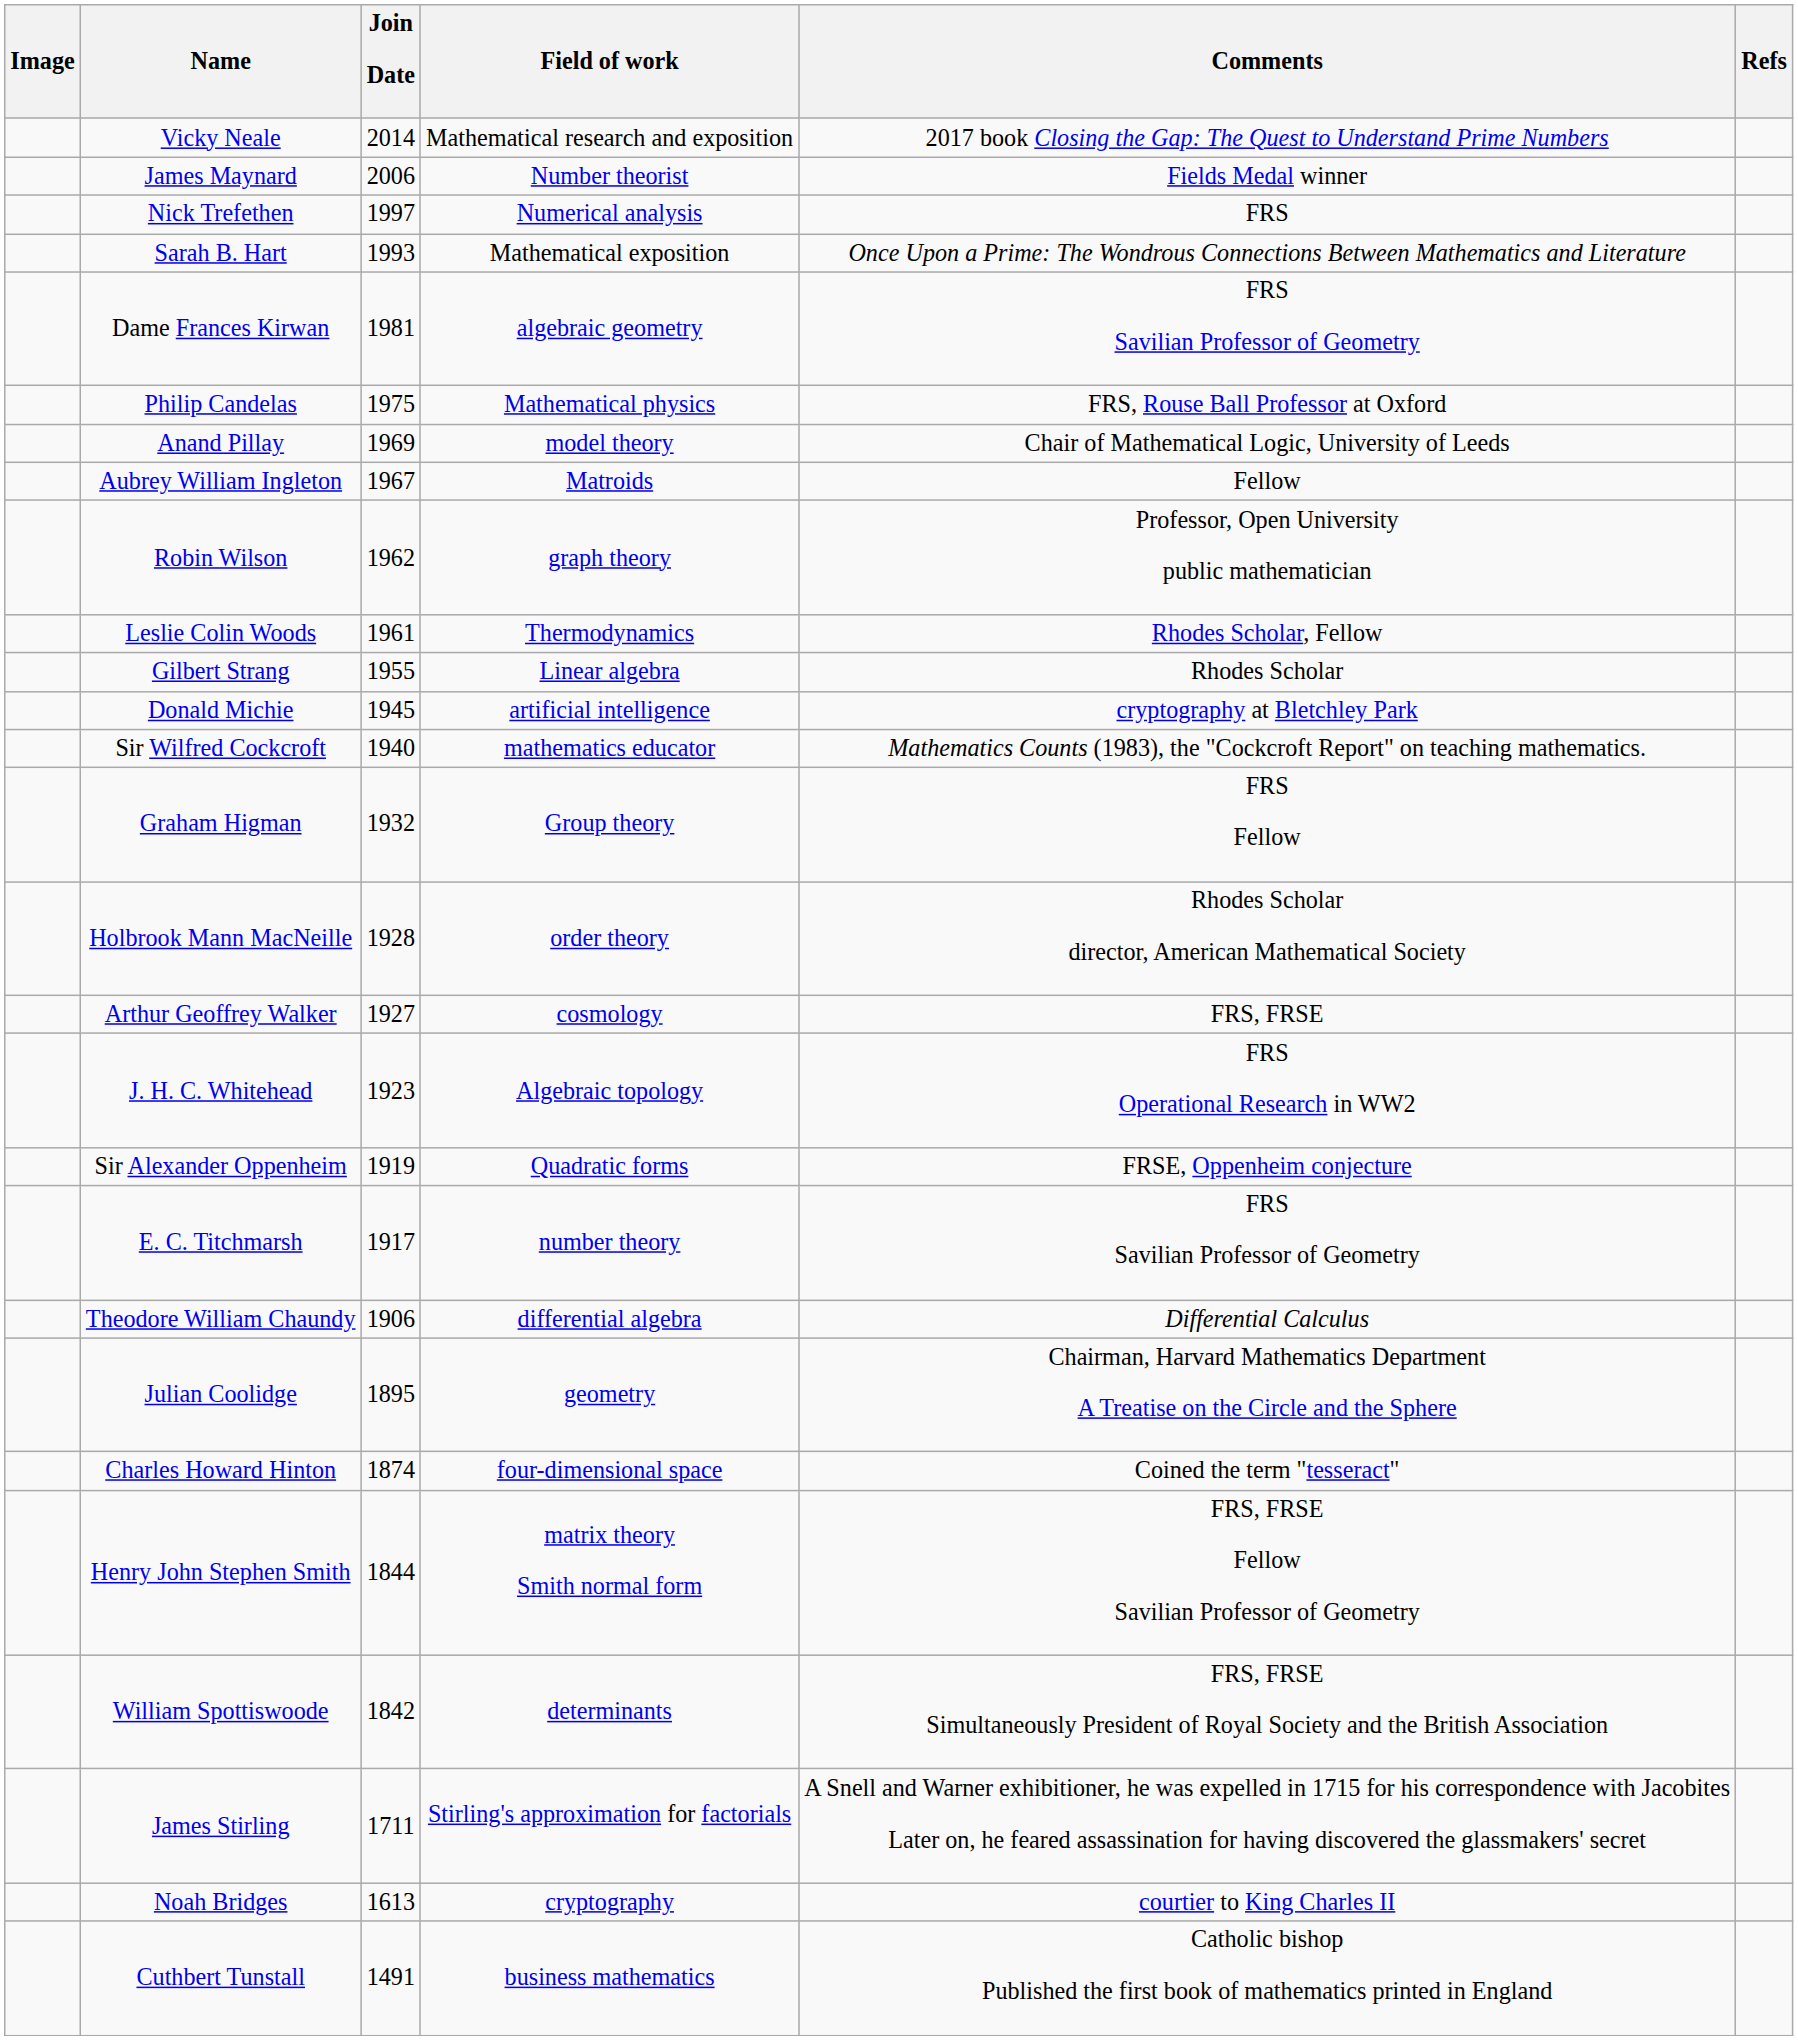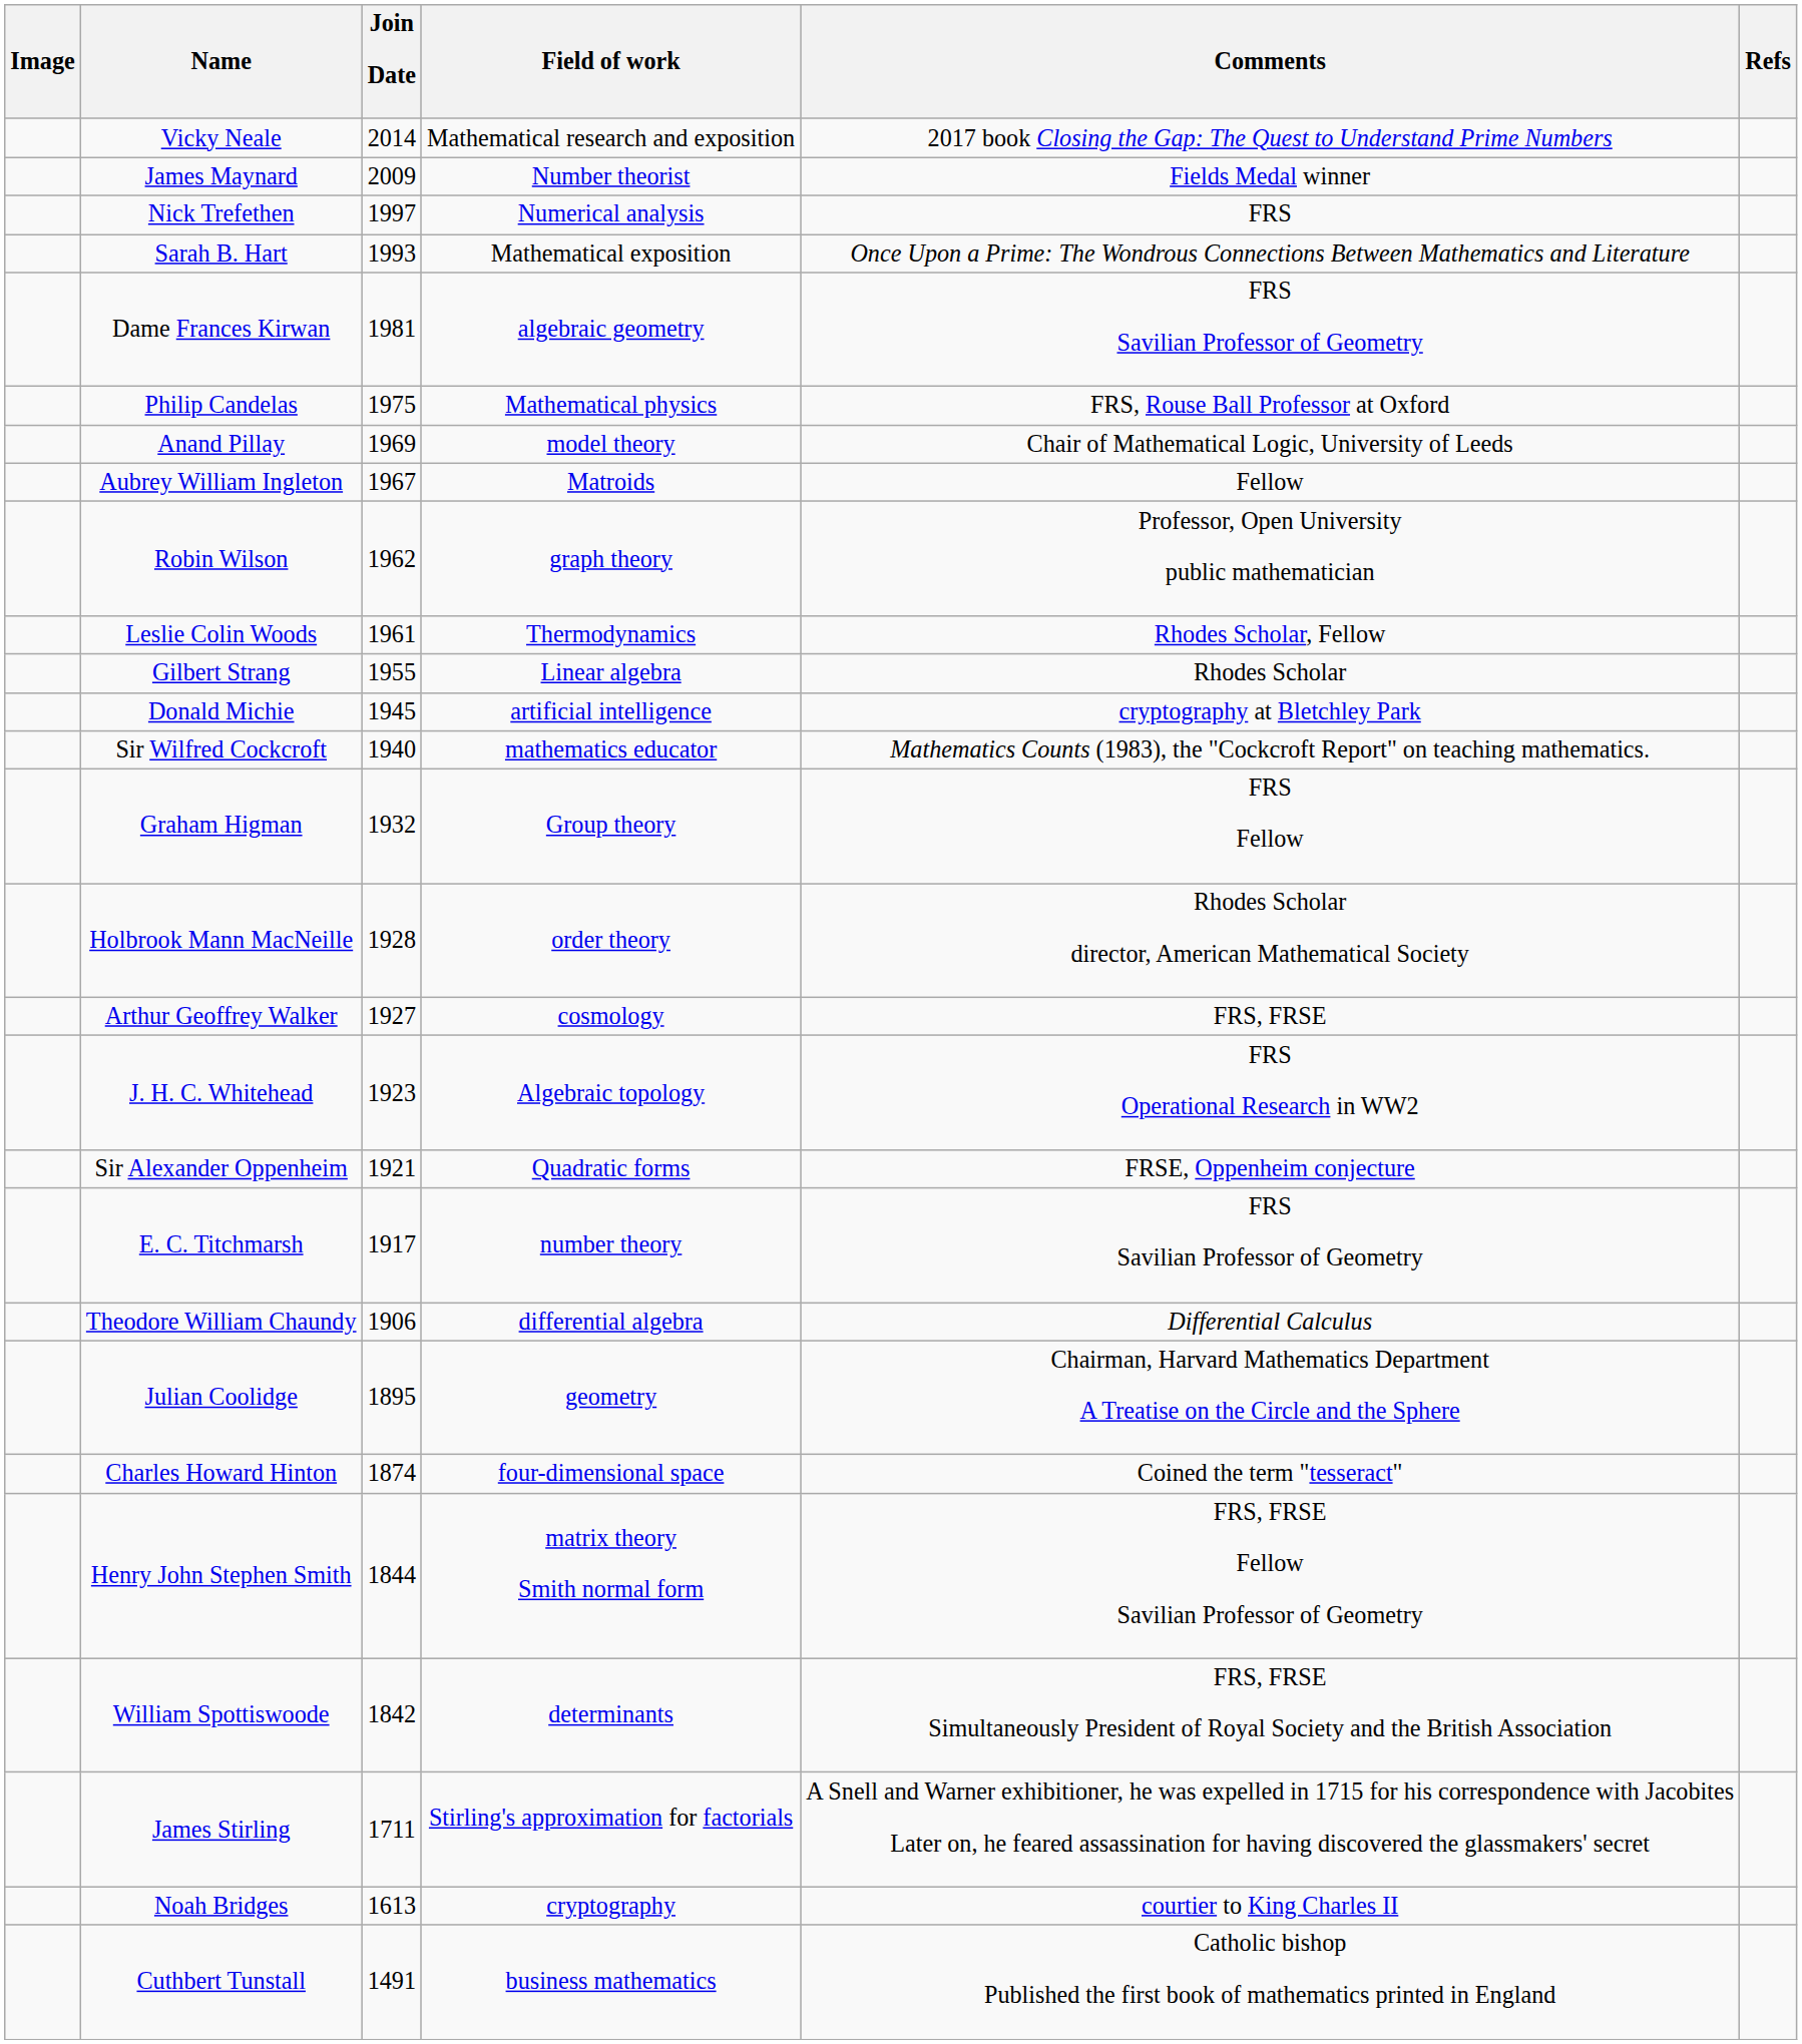 <table class="wikitable sortable" style="text-align:center; border:none;">
 <tr>
 <th class="unsortable">Image</th>
 <th>Name</th>
 <th>Join<p>Date</p></th>
 <th>Field of work</th>
 <th>Comments</th>
 <th>Refs</th>
 </tr>
 <tr>
 <td></td>
 <td><a href='#'>Vicky Neale</a></td>
 <td>2014</td>
 <td>Mathematical research and exposition</td>
 <td>2017 book <em><a href='#'>Closing the Gap: The Quest to Understand Prime Numbers</a></em></td>
 <td></td>
 </tr>
 <tr>
 <td></td>
 <td><a href='#'>James Maynard</a></td>
-<td>2006</td>
+<td>2009</td>
 <td><a href='#'>Number theorist</a></td>
 <td><a href='#'>Fields Medal</a> winner</td>
 <td></td>
 </tr>
 <tr>
 <td></td>
 <td><a href='#'>Nick Trefethen</a></td>
 <td>1997</td>
 <td><a href='#'>Numerical analysis</a></td>
 <td>FRS</td>
 <td></td>
 </tr>
 <tr>
 <td></td>
 <td><a href='#'>Sarah B. Hart</a></td>
 <td>1993</td>
 <td>Mathematical exposition</td>
 <td><em>Once Upon a Prime: The Wondrous Connections Between Mathematics and Literature</em></td>
 <td></td>
 </tr>
 <tr>
 <td></td>
 <td>Dame <a href='#'>Frances Kirwan</a></td>
 <td>1981</td>
 <td><a href='#'>algebraic geometry</a></td>
 <td>FRS<p> <a href='#'>Savilian Professor of Geometry</a></p></td>
 <td></td>
 </tr>
 <tr>
 <td></td>
 <td><a href='#'>Philip Candelas</a></td>
 <td>1975 </td>
 <td><a href='#'>Mathematical physics</a></td>
 <td>FRS, <a href='#'>Rouse Ball Professor</a> at Oxford</td>
 <td></td>
 </tr>
 <tr>
 <td></td>
 <td><a href='#'>Anand Pillay</a></td>
 <td>1969</td>
 <td><a href='#'>model theory</a></td>
 <td>Chair of Mathematical Logic, University of Leeds</td>
 <td></td>
 </tr>
 <tr>
 <td></td>
 <td><a href='#'>Aubrey William Ingleton</a></td>
 <td>1967</td>
 <td><a href='#'>Matroids</a></td>
 <td>Fellow</td>
 <td></td>
 </tr>
 <tr>
 <td></td>
 <td><a href='#'>Robin Wilson</a></td>
 <td>1962</td>
 <td><a href='#'>graph theory</a></td>
 <td>Professor, Open University<p>public mathematician</p></td>
 <td></td>
 </tr>
 <tr>
 <td></td>
 <td><a href='#'>Leslie Colin Woods</a></td>
 <td>1961</td>
 <td><a href='#'>Thermodynamics</a></td>
 <td><a href='#'>Rhodes Scholar</a>, Fellow</td>
 <td></td>
 </tr>
 <tr>
 <td></td>
 <td><a href='#'>Gilbert Strang</a></td>
 <td>1955</td>
 <td><a href='#'>Linear algebra</a></td>
 <td>Rhodes Scholar</td>
 <td></td>
 </tr>
 <tr>
 <td></td>
 <td><a href='#'>Donald Michie</a></td>
 <td>1945</td>
 <td><a href='#'>artificial intelligence</a></td>
 <td><a href='#'>cryptography</a> at <a href='#'>Bletchley Park</a></td>
 <td></td>
 </tr>
 <tr>
 <td></td>
 <td>Sir <a href='#'>Wilfred Cockcroft</a></td>
 <td>1940</td>
 <td><a href='#'>mathematics educator</a></td>
 <td><em>Mathematics Counts</em> (1983), the "Cockcroft Report" on teaching mathematics.</td>
 <td></td>
 </tr>
 <tr>
 <td></td>
 <td><a href='#'>Graham Higman</a></td>
 <td>1932</td>
 <td><a href='#'>Group theory</a></td>
 <td>FRS<p>Fellow</p></td>
 <td></td>
 </tr>
 <tr>
 <td></td>
 <td><a href='#'>Holbrook Mann MacNeille</a></td>
 <td>1928</td>
 <td><a href='#'>order theory</a></td>
 <td>Rhodes Scholar<p> director, American Mathematical Society</p></td>
 <td></td>
 </tr>
 <tr>
 <td></td>
 <td><a href='#'>Arthur Geoffrey Walker</a></td>
 <td>1927</td>
 <td><a href='#'>cosmology</a></td>
 <td>FRS, FRSE</td>
 <td></td>
 </tr>
 <tr>
 <td></td>
 <td><a href='#'>J. H. C. Whitehead</a></td>
 <td>1923</td>
 <td><a href='#'>Algebraic topology</a></td>
 <td>FRS<p><a href='#'>Operational Research</a> in WW2</p></td>
 <td></td>
 </tr>
 <tr>
 <td></td>
 <td>Sir <a href='#'>Alexander Oppenheim</a></td>
-<td>1919</td>
+<td>1921</td>
 <td><a href='#'>Quadratic forms</a></td>
 <td>FRSE, <a href='#'>Oppenheim conjecture</a></td>
 <td></td>
 </tr>
 <tr>
 <td></td>
 <td><a href='#'>E. C. Titchmarsh</a></td>
 <td>1917</td>
 <td><a href='#'>number theory</a></td>
 <td>FRS<p>Savilian Professor of Geometry</p></td>
 <td></td>
 </tr>
 <tr>
 <td></td>
 <td><a href='#'>Theodore William Chaundy</a></td>
 <td>1906</td>
 <td><a href='#'>differential algebra</a></td>
 <td><em>Differential Calculus</em></td>
 <td></td>
 </tr>
 <tr>
 <td></td>
 <td><a href='#'>Julian Coolidge</a></td>
 <td>1895</td>
 <td><a href='#'>geometry</a></td>
 <td>Chairman, Harvard Mathematics Department<p><a href='#'>A Treatise on the Circle and the Sphere</a></p></td>
 <td></td>
 </tr>
 <tr>
 <td></td>
 <td><a href='#'>Charles Howard Hinton</a></td>
 <td>1874</td>
 <td><a href='#'>four-dimensional space</a></td>
 <td>Coined the term "<a href='#'>tesseract</a>"</td>
 <td></td>
 </tr>
 <tr>
 <td></td>
 <td><a href='#'>Henry John Stephen Smith</a></td>
 <td>1844</td>
 <td><a href='#'>matrix theory</a><p><a href='#'>Smith normal form</a></p></td>
 <td>FRS, FRSE<p>Fellow </p><p>Savilian Professor of Geometry</p></td>
 <td></td>
 </tr>
 <tr>
 <td></td>
 <td><a href='#'>William Spottiswoode</a></td>
 <td>1842</td>
 <td><a href='#'>determinants</a></td>
 <td>FRS, FRSE <p>Simultaneously President of Royal Society and the British Association</p></td>
 <td></td>
 </tr>
 <tr>
 <td></td>
 <td><a href='#'>James Stirling</a></td>
 <td>1711</td>
 <td><a href='#'>Stirling's approximation</a> for <a href='#'>factorials</a></p></td>
 <td>A Snell and Warner exhibitioner, he was expelled in 1715 for his correspondence with Jacobites<p>Later on, he feared assassination for having discovered the glassmakers' secret</p></td>
 <td></td>
 </tr>
 <tr>
 <td></td>
 <td><a href='#'>Noah Bridges</a></td>
 <td>1613</td>
 <td><a href='#'>cryptography</a></td>
 <td><a href='#'>courtier</a> to <a href='#'>King Charles II</a></td>
 <td></td>
 </tr>
 <tr>
 <td></td>
 <td><a href='#'>Cuthbert Tunstall</a></td>
 <td>1491</td>
 <td><a href='#'>business mathematics</a></td>
 <td>Catholic bishop<p>Published the first book of mathematics printed in England</p></td>
 <td></td>
 </tr>
 </table>
